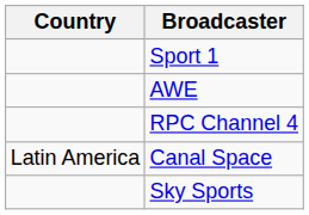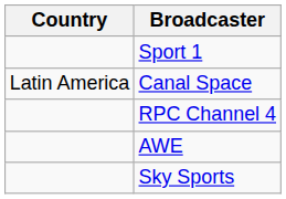 <table class="wikitable">
 <tr>
 <th align=center>Country</th>
 <th align=center>Broadcaster</th>
 </tr>
 <tr>
 <td></td>
 <td><a href='#'>Sport 1</a></td>
 </tr>
 <tr>
-<td></td>
-<td><a href='#'>AWE</a></td>
+<td>Latin America</td>
+<td><a href='#'>Canal Space</a></td>
 </tr>
 <tr>
 <td></td>
 <td><a href='#'>RPC Channel 4</a></td>
 </tr>
 <tr>
-<td>Latin America</td>
-<td><a href='#'>Canal Space</a></td>
+<td></td>
+<td><a href='#'>AWE</a></td>
 </tr>
 <tr>
 <td></td>
 <td><a href='#'>Sky Sports</a></td>
 </tr>
 </table>
